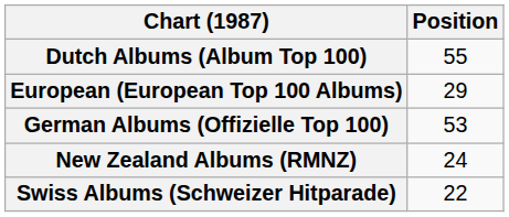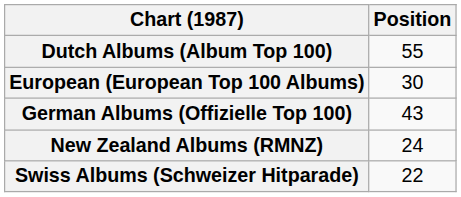 <table class="wikitable sortable plainrowheaders">
 <tr>
 <th>Chart (1987)</th>
 <th>Position</th>
 </tr>
 <tr>
 <th scope="row">Dutch Albums (Album Top 100)</th>
 <td align="center">55</td>
 </tr>
 <tr>
 <th scope="row">European (European Top 100 Albums)</th>
-<td align="center">29</td>
+<td align="center">30</td>
 </tr>
 <tr>
 <th scope="row">German Albums (Offizielle Top 100)</th>
-<td align="center">53</td>
+<td align="center">43</td>
 </tr>
 <tr>
 <th scope="row">New Zealand Albums (RMNZ)</th>
 <td align="center">24</td>
 </tr>
 <tr>
 <th scope="row">Swiss Albums (Schweizer Hitparade)</th>
 <td align="center">22</td>
 </tr>
 </table>
